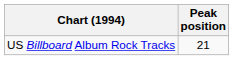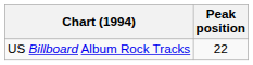 <table class="wikitable sortable">
 <tr>
 <th>Chart (1994)</th>
 <th>Peak<br>position</th>
 </tr>
 <tr>
 <td>US <em><a href='#'>Billboard</a></em> <a href='#'>Album Rock Tracks</a></td>
-<td align=center>21</td>
+<td align=center>22</td>
 </tr>
 </table>
